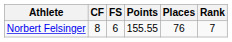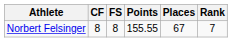 <table class="wikitable" border="1" style="font-size:90%">
 <tr>
 <th>Athlete</th>
 <th>CF</th>
 <th>FS</th>
 <th>Points</th>
 <th>Places</th>
 <th>Rank</th>
 </tr>
 <tr align=center>
 <td align=left><a href='#'>Norbert Felsinger</a></td>
 <td>8</td>
-<td>6</td>
+<td>8</td>
 <td>155.55</td>
-<td>76</td>
+<td>67</td>
 <td>7</td>
 </tr>
 </table>
